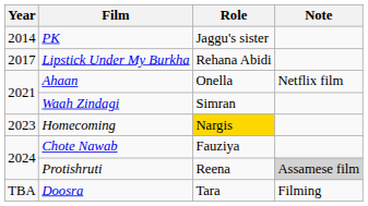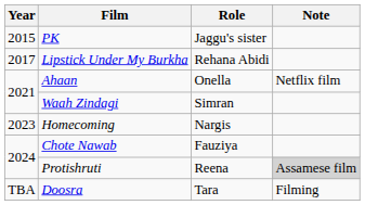 <table class="wikitable">
 <tr>
 <th>Year</th>
 <th>Film</th>
 <th>Role</th>
 <th>Note</th>
 </tr>
 <tr>
-<td>2014</td>
+<td>2015</td>
 <td><em><a href='#'>PK</a></em></td>
 <td>Jaggu's sister</td>
 <td></td>
 </tr>
 <tr>
 <td>2017</td>
 <td><em><a href='#'>Lipstick Under My Burkha</a></em></td>
 <td>Rehana Abidi</td>
 <td></td>
 </tr>
 <tr>
 <td rowspan="2">2021</td>
 <td><em><a href='#'>Ahaan</a></em></td>
 <td>Onella</td>
 <td>Netflix film</td>
 </tr>
 <tr>
 <td><em><a href='#'>Waah Zindagi</a></em></td>
 <td>Simran</td>
 <td></td>
 </tr>
 <tr>
 <td>2023</td>
 <td><em>Homecoming</em></td>
-<td style="background: gold;">Nargis</td>
+<td>Nargis</td>
 </tr>
 <tr>
 <td rowspan="2">2024</td>
 <td><em><a href='#'>Chote Nawab</a></em> </td>
 <td>Fauziya</td>
 <td></td>
 </tr>
 <tr>
 <td><em>Protishruti</em></td>
 <td>Reena</td>
 <td style="background: lightgrey;">Assamese film</td>
 </tr>
 <tr>
 <td>TBA</td>
 <td><em><a href='#'>Doosra</a></em></td>
 <td>Tara</td>
 <td>Filming</td>
 </tr>
 </table>
